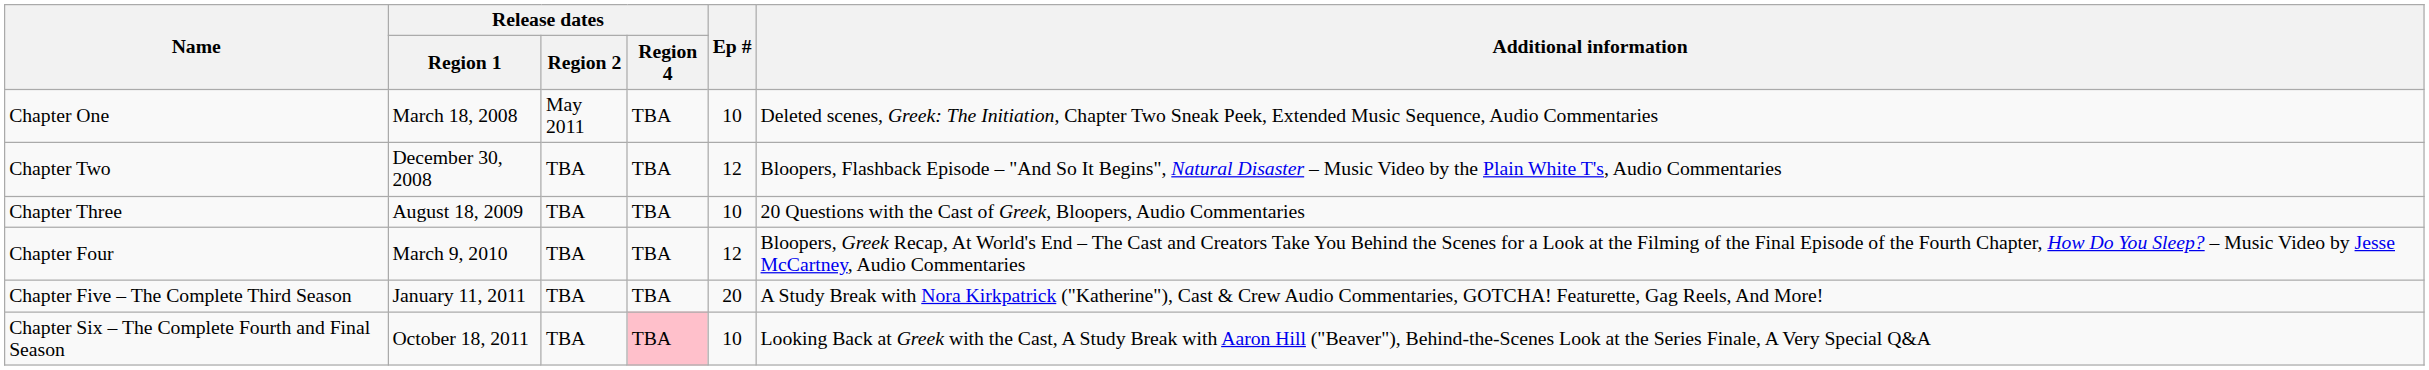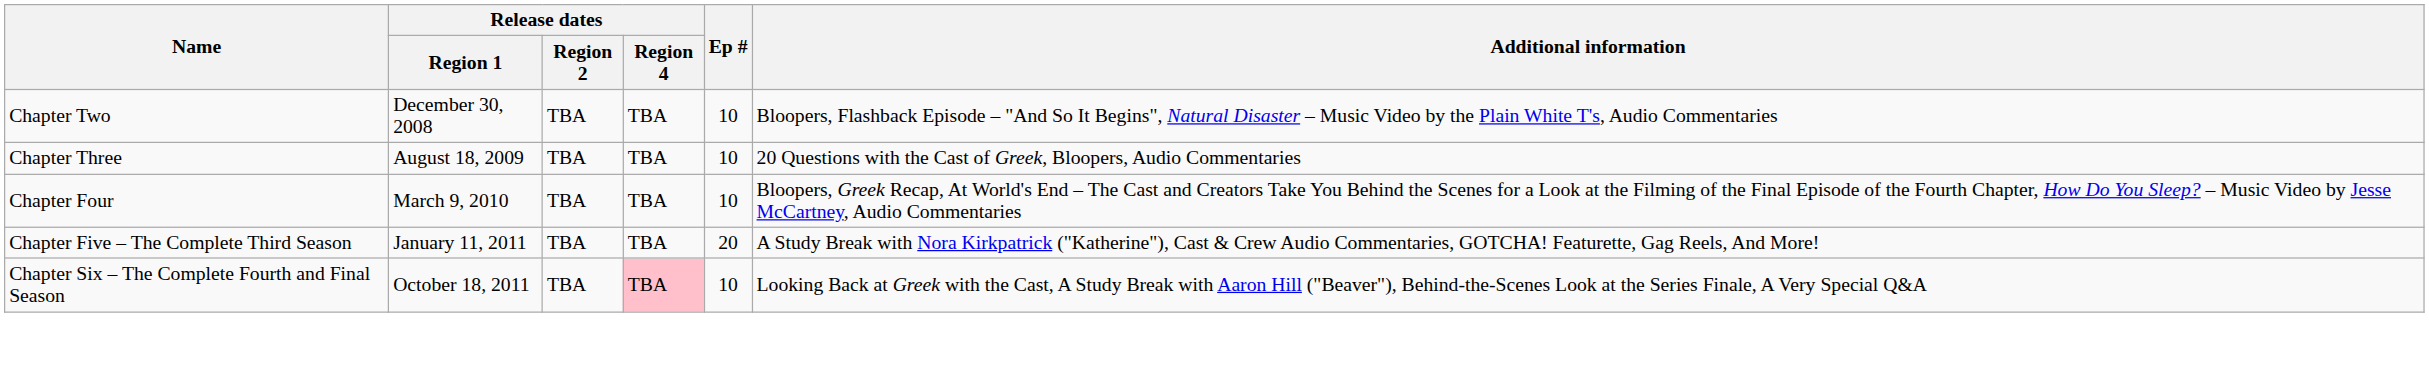 <table class="wikitable">
 <tr>
 <th rowspan="2">Name</th>
 <th colspan="3">Release dates</th>
 <th rowspan="2">Ep #</th>
 <th rowspan="2">Additional information</th>
 </tr>
 <tr>
 <th>Region 1</th>
 <th>Region 2</th>
 <th>Region 4</th>
 </tr>
 <tr>
-<td>Chapter One</td>
-<td>March 18, 2008</td>
-<td>May 2011</td>
-<td>TBA</td>
-<td style="text-align:center;">10</td>
-<td>Deleted scenes, <em>Greek: The Initiation</em>, Chapter Two Sneak Peek, Extended Music Sequence, Audio Commentaries</td>
-</tr>
-<tr>
 <td>Chapter Two</td>
 <td>December 30, 2008</td>
 <td>TBA</td>
 <td>TBA</td>
-<td style="text-align:center;">12</td>
+<td style="text-align:center;">10</td>
 <td>Bloopers, Flashback Episode – "And So It Begins", <em><a href='#'>Natural Disaster</a></em> – Music Video by the <a href='#'>Plain White T's</a>, Audio Commentaries</td>
 </tr>
 <tr>
 <td>Chapter Three</td>
 <td>August 18, 2009</td>
 <td>TBA</td>
 <td>TBA</td>
 <td style="text-align:center;">10</td>
 <td>20 Questions with the Cast of <em>Greek</em>, Bloopers, Audio Commentaries</td>
 </tr>
 <tr>
 <td>Chapter Four</td>
 <td>March 9, 2010</td>
 <td>TBA</td>
 <td>TBA</td>
-<td style="text-align:center;">12</td>
+<td style="text-align:center;">10</td>
 <td>Bloopers, <em>Greek</em> Recap, At World's End – The Cast and Creators Take You Behind the Scenes for a Look at the Filming of the Final Episode of the Fourth Chapter, <em><a href='#'>How Do You Sleep?</a></em> – Music Video by <a href='#'>Jesse McCartney</a>, Audio Commentaries</td>
 </tr>
 <tr>
 <td>Chapter Five – The Complete Third Season</td>
 <td>January 11, 2011</td>
 <td>TBA</td>
 <td>TBA</td>
 <td style="text-align:center;">20</td>
 <td>A Study Break with <a href='#'>Nora Kirkpatrick</a> ("Katherine"), Cast & Crew Audio Commentaries, GOTCHA! Featurette, Gag Reels, And More!</td>
 </tr>
 <tr>
 <td>Chapter Six – The Complete Fourth and Final Season</td>
 <td>October 18, 2011</td>
 <td>TBA</td>
 <td style="background: pink;">TBA</td>
 <td style="text-align:center;">10</td>
 <td>Looking Back at <em>Greek</em> with the Cast, A Study Break with <a href='#'>Aaron Hill</a> ("Beaver"), Behind-the-Scenes Look at the Series Finale, A Very Special Q&A</td>
 </tr>
 </table>
